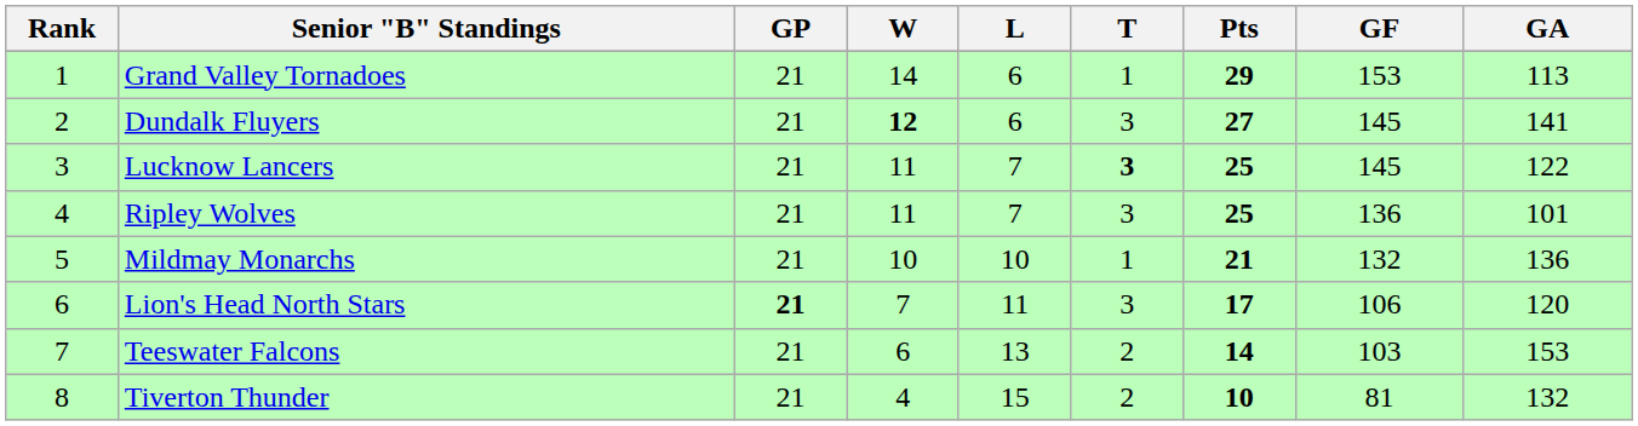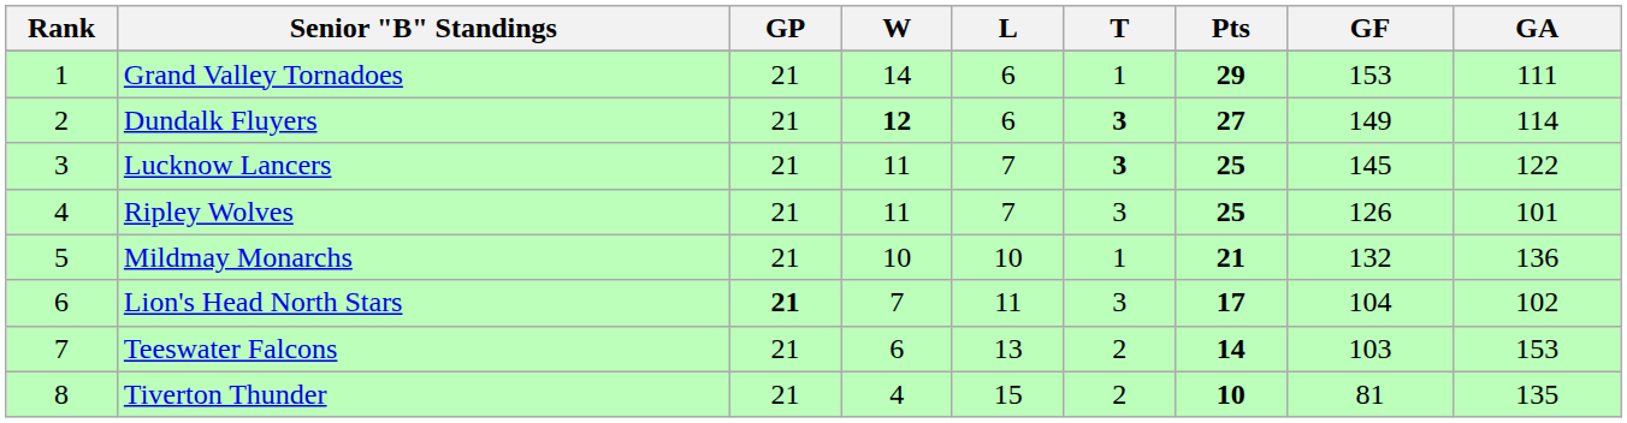 <table class="wikitable" style="text-align:center" width:50em">
 <tr>
 <th bgcolor="#DDDDFF" width="5%">Rank</th>
 <th bgcolor="#DDDDFF" width="27.5%">Senior "B" Standings</th>
 <th bgcolor="#DDDDFF" width="5%">GP</th>
 <th bgcolor="#DDDDFF" width="5%">W</th>
 <th bgcolor="#DDDDFF" width="5%">L</th>
 <th bgcolor="#DDDDFF" width="5%">T</th>
 <th bgcolor="#DDDDFF" width="5%">Pts</th>
 <th bgcolor="#DDDDFF" width="7.5%">GF</th>
 <th bgcolor="#DDDDFF" width="7.5%">GA</th>
 </tr>
 <tr>
 </tr>
 <tr bgcolor="#bbffbb">
 <td>1</td>
 <td align=left><a href='#'>Grand Valley Tornadoes</a></td>
 <td>21</td>
 <td>14</td>
 <td>6</td>
 <td>1</td>
 <td><strong>29</strong></td>
 <td>153</td>
-<td>113</td>
+<td>111</td>
 </tr>
 <tr bgcolor="#bbffbb">
 <td>2</td>
 <td align=left><a href='#'>Dundalk Fluyers</a></td>
 <td>21</td>
 <td><strong>12</strong></td>
 <td>6</td>
-<td>3</td>
+<td><strong>3</strong></td>
 <td><strong>27</strong></td>
-<td>145</td>
-<td>141</td>
+<td>149</td>
+<td>114</td>
 </tr>
 <tr bgcolor="#bbffbb">
 <td>3</td>
 <td align=left><a href='#'>Lucknow Lancers</a></td>
 <td>21</td>
 <td>11</td>
 <td>7</td>
 <td><strong>3</strong></td>
 <td><strong>25</strong></td>
 <td>145</td>
 <td>122</td>
 </tr>
 <tr bgcolor="#bbffbb">
 <td>4</td>
 <td align=left><a href='#'>Ripley Wolves</a></td>
 <td>21</td>
 <td>11</td>
 <td>7</td>
 <td>3</td>
 <td><strong>25</strong></td>
-<td>136</td>
+<td>126</td>
 <td>101</td>
 </tr>
 <tr bgcolor="#bbffbb">
 <td>5</td>
 <td align=left><a href='#'>Mildmay Monarchs</a></td>
 <td>21</td>
 <td>10</td>
 <td>10</td>
 <td>1</td>
 <td><strong>21</strong></td>
 <td>132</td>
 <td>136</td>
 </tr>
 <tr bgcolor="#bbffbb">
 <td>6</td>
 <td align=left><a href='#'>Lion's Head North Stars</a></td>
 <td><strong>21</strong></td>
 <td>7</td>
 <td>11</td>
 <td>3</td>
 <td><strong>17</strong></td>
-<td>106</td>
-<td>120</td>
+<td>104</td>
+<td>102</td>
 </tr>
 <tr bgcolor="#bbffbb">
 <td>7</td>
 <td align=left><a href='#'>Teeswater Falcons</a></td>
 <td>21</td>
 <td>6</td>
 <td>13</td>
 <td>2</td>
 <td><strong>14</strong></td>
 <td>103</td>
 <td>153</td>
 </tr>
 <tr bgcolor="#bbffbb">
 <td>8</td>
 <td align=left><a href='#'>Tiverton Thunder</a></td>
 <td>21</td>
 <td>4</td>
 <td>15</td>
 <td>2</td>
 <td><strong>10</strong></td>
 <td>81</td>
-<td>132</td>
+<td>135</td>
 </tr>
 </table>
